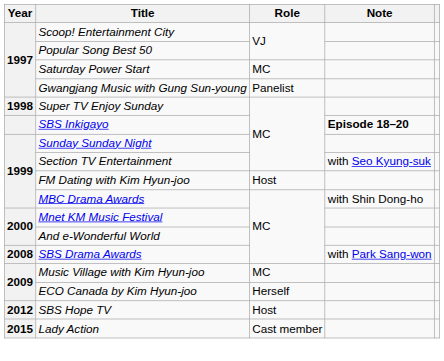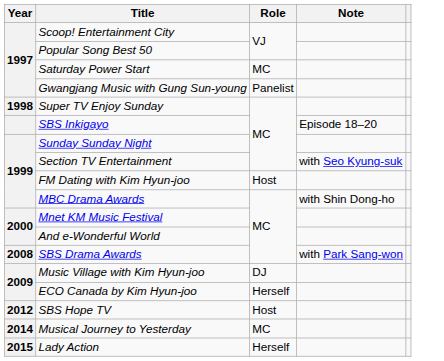 <table class="wikitable plainrowheaders sortable">
 <tr>
 <th scope="col">Year</th>
 <th scope="col">Title</th>
 <th scope="col">Role</th>
 <th scope="col">Note</th>
 <th scope="col" class="unsortable"></th>
 </tr>
 <tr>
 <th scope="row" rowspan="4">1997</th>
 <td><em>Scoop! Entertainment City</em></td>
 <td rowspan="2">VJ</td>
 <td></td>
 <td style="text-align:center"></td>
 </tr>
 <tr>
 <td><em>Popular Song Best 50</em></td>
 <td></td>
 <td style="text-align:center"></td>
 </tr>
 <tr>
 <td><em>Saturday Power Start</em></td>
 <td>MC</td>
 <td></td>
 <td style="text-align:center"></td>
 </tr>
 <tr>
 <td><em>Gwangjang Music with Gung Sun-young</em></td>
 <td>Panelist</td>
 <td></td>
 <td style="text-align:center"></td>
 </tr>
 <tr>
 <th scope="row">1998</th>
 <td><em>Super TV Enjoy Sunday</em></td>
 <td rowspan="4">MC</td>
 <td></td>
 <td style="text-align:center"></td>
 </tr>
 <tr>
 <th></th>
 <td><em><a href='#'>SBS Inkigayo</a></em></td>
-<td><strong>Episode 18–20</strong></td>
+<td>Episode 18–20</td>
 <td style="text-align:center"></td>
 </tr>
 <tr>
 <th scope="row" rowspan="4">1999</th>
 <td><a href='#'><em>Sunday Sunday Night</em></a></td>
 <td></td>
 <td style="text-align:center"></td>
 </tr>
 <tr>
 <td><em>Section TV Entertainment</em></td>
 <td>with <a href='#'>Seo Kyung-suk</a></td>
 <td style="text-align:center"></td>
 </tr>
 <tr>
 <td><em>FM Dating with Kim Hyun-joo</em></td>
 <td>Host</td>
 <td></td>
 <td style="text-align:center"></td>
 </tr>
 <tr>
 <td><em><a href='#'>MBC Drama Awards</a></em></td>
 <td rowspan="4">MC</td>
 <td>with Shin Dong-ho</td>
 <td style="text-align:center"></td>
 </tr>
 <tr>
 <th scope="row" rowspan="2">2000</th>
 <td><a href='#'><em>Mnet KM Music Festival</em></a></td>
 <td></td>
 <td style="text-align:center"></td>
 </tr>
 <tr>
 <td><em>And e-Wonderful World</em></td>
 <td></td>
 <td style="text-align:center"></td>
 </tr>
 <tr>
 <th scope="row">2008</th>
 <td><em><a href='#'>SBS Drama Awards</a></em></td>
 <td>with <a href='#'>Park Sang-won</a></td>
 <td style="text-align:center"></td>
 </tr>
 <tr>
 <th scope="row" rowspan="2">2009</th>
 <td><em>Music Village with Kim Hyun-joo</em></td>
-<td>MC</td>
+<td>DJ</td>
 <td></td>
 <td style="text-align:center"></td>
 </tr>
 <tr>
 <td><em>ECO Canada by Kim Hyun-joo</em></td>
 <td>Herself</td>
 <td></td>
 <td style="text-align:center"></td>
 </tr>
 <tr>
 <th scope="row">2012</th>
 <td><em>SBS Hope TV</em></td>
 <td>Host</td>
 <td></td>
 <td style="text-align:center"></td>
 </tr>
 <tr>
+<th scope="row">2014</th>
+<td><em>Musical Journey to Yesterday</em></td>
+<td>MC</td>
+<td></td>
+<td style="text-align:center"></td>
+</tr>
+<tr>
 <th scope="row">2015</th>
 <td><em>Lady Action</em></td>
-<td>Cast member</td>
+<td>Herself</td>
 <td></td>
 <td style="text-align:center"></td>
 </tr>
 </table>
